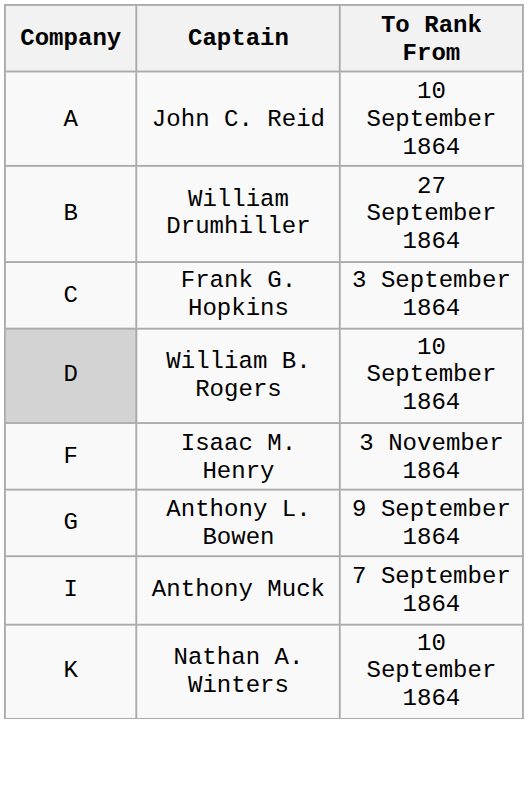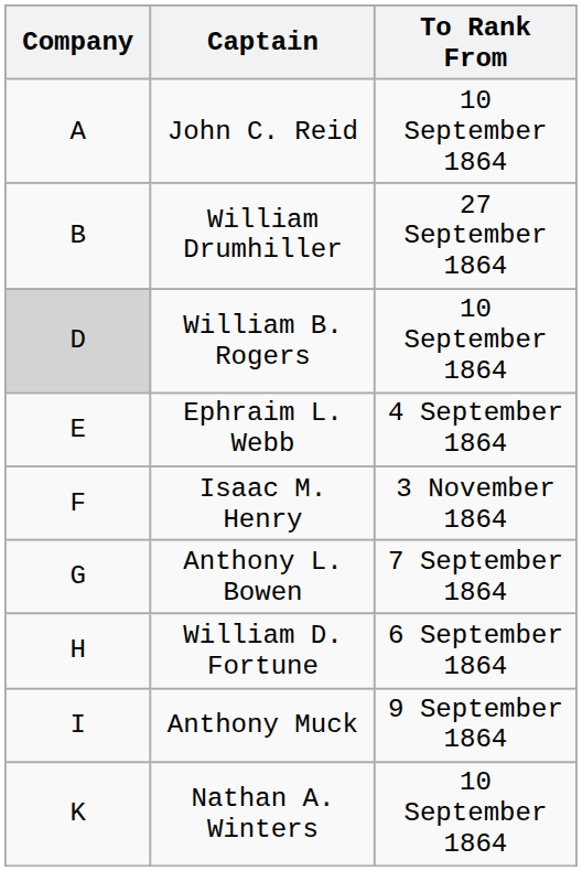 <table class="wikitable" style="text-align:center; width:45%;">
 <tr>
 <th width=8%>Company</th>
 <th width=20%>Captain</th>
 <th width=17%>To Rank From</th>
 </tr>
 <tr>
 <td rowspan=1>A</td>
 <td>John C. Reid</td>
 <td>10 September 1864</td>
 </tr>
 <tr>
 <td rowspan=1>B</td>
 <td>William Drumhiller</td>
 <td>27 September 1864</td>
 </tr>
 <tr>
-<td rowspan=1>C</td>
-<td>Frank G. Hopkins</td>
-<td>3 September 1864</td>
-</tr>
-<tr>
 <td rowspan=1 style="background: lightgrey;">D</td>
 <td>William B. Rogers</td>
 <td>10 September 1864</td>
+</tr>
+<tr>
+<td rowspan=1>E</td>
+<td>Ephraim L. Webb</td>
+<td>4 September 1864</td>
 </tr>
 <tr>
 <td rowspan=1>F</td>
 <td>Isaac M. Henry</td>
 <td>3 November 1864</td>
 </tr>
 <tr>
 <td rowspan=1>G</td>
 <td>Anthony L. Bowen</td>
-<td>9 September 1864</td>
+<td>7 September 1864</td>
+</tr>
+<tr>
+<td rowspan=1>H</td>
+<td>William D. Fortune</td>
+<td>6 September 1864</td>
 </tr>
 <tr>
 <td rowspan=1>I</td>
 <td>Anthony Muck</td>
-<td>7 September 1864</td>
+<td>9 September 1864</td>
 </tr>
 <tr>
 <td rowspan=1>K</td>
 <td>Nathan A. Winters</td>
 <td>10 September 1864</td>
 </tr>
 <tr>
 </tr>
 </table>
